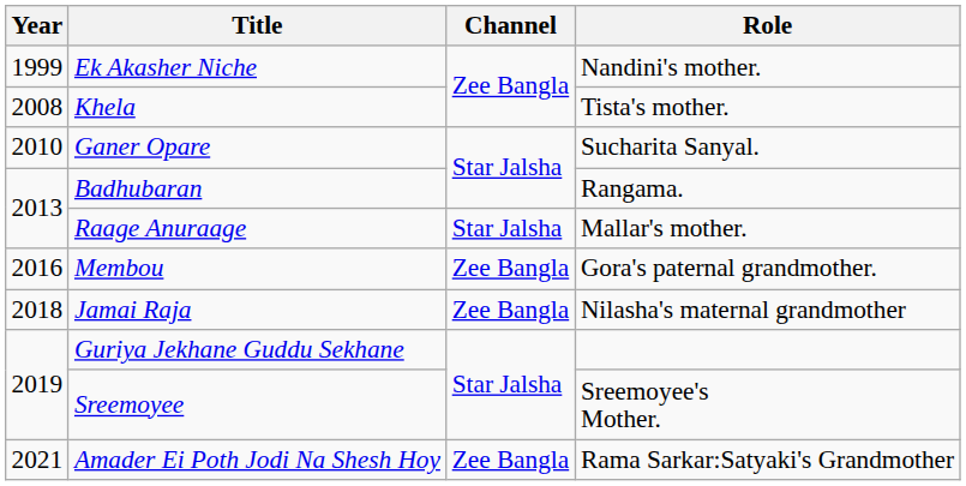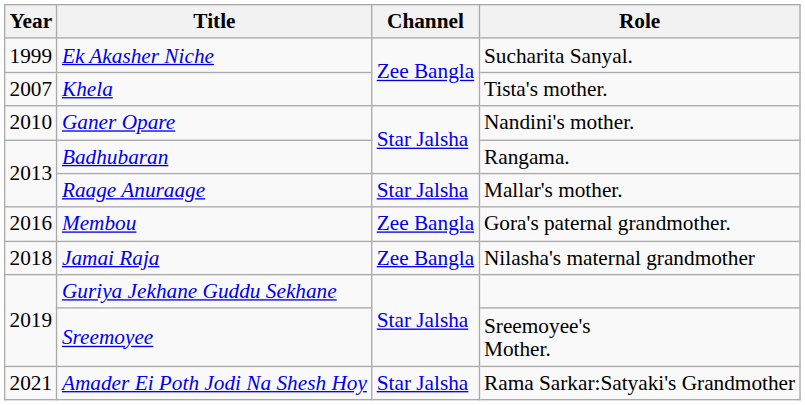 <table class="wikitable">
 <tr>
 <th>Year</th>
 <th>Title</th>
 <th>Channel</th>
 <th>Role</th>
 </tr>
 <tr>
 <td>1999</td>
 <td><em><a href='#'>Ek Akasher Niche</a></em></td>
 <td rowspan="2"><a href='#'>Zee Bangla</a></td>
-<td>Nandini's mother.</td>
+<td>Sucharita Sanyal.</td>
 </tr>
 <tr>
-<td>2008</td>
+<td>2007</td>
 <td><em><a href='#'>Khela</a></em></td>
 <td>Tista's mother.</td>
 </tr>
 <tr>
 <td>2010</td>
 <td><em><a href='#'>Ganer Opare</a></em></td>
 <td rowspan="2"><a href='#'>Star Jalsha</a></td>
-<td>Sucharita Sanyal.</td>
+<td>Nandini's mother.</td>
 </tr>
 <tr>
 <td rowspan="2">2013</td>
 <td><em><a href='#'>Badhubaran</a></em></td>
 <td>Rangama.</td>
 </tr>
 <tr>
 <td><em><a href='#'>Raage Anuraage</a></em></td>
 <td><a href='#'>Star Jalsha</a></td>
 <td>Mallar's mother.</td>
 </tr>
 <tr>
 <td>2016</td>
 <td><em><a href='#'>Membou</a></em></td>
 <td><a href='#'>Zee Bangla</a></td>
 <td>Gora's paternal grandmother.</td>
 </tr>
 <tr>
 <td>2018</td>
 <td><em><a href='#'>Jamai Raja</a></em></td>
 <td><a href='#'>Zee Bangla</a></td>
 <td>Nilasha's maternal grandmother</td>
 </tr>
 <tr>
 <td rowspan="2">2019</td>
 <td><em><a href='#'>Guriya Jekhane Guddu Sekhane</a></em></td>
 <td rowspan="2"><a href='#'>Star Jalsha</a></td>
 <td></td>
 </tr>
 <tr>
 <td><em><a href='#'>Sreemoyee</a></em></td>
 <td>Sreemoyee's<br>Mother.</td>
 </tr>
 <tr>
 <td>2021</td>
 <td><em><a href='#'>Amader Ei Poth Jodi Na Shesh Hoy</a></em></td>
-<td><a href='#'>Zee Bangla</a></td>
+<td><a href='#'>Star Jalsha</a></td>
 <td>Rama Sarkar:Satyaki's Grandmother</td>
 </tr>
 </table>
